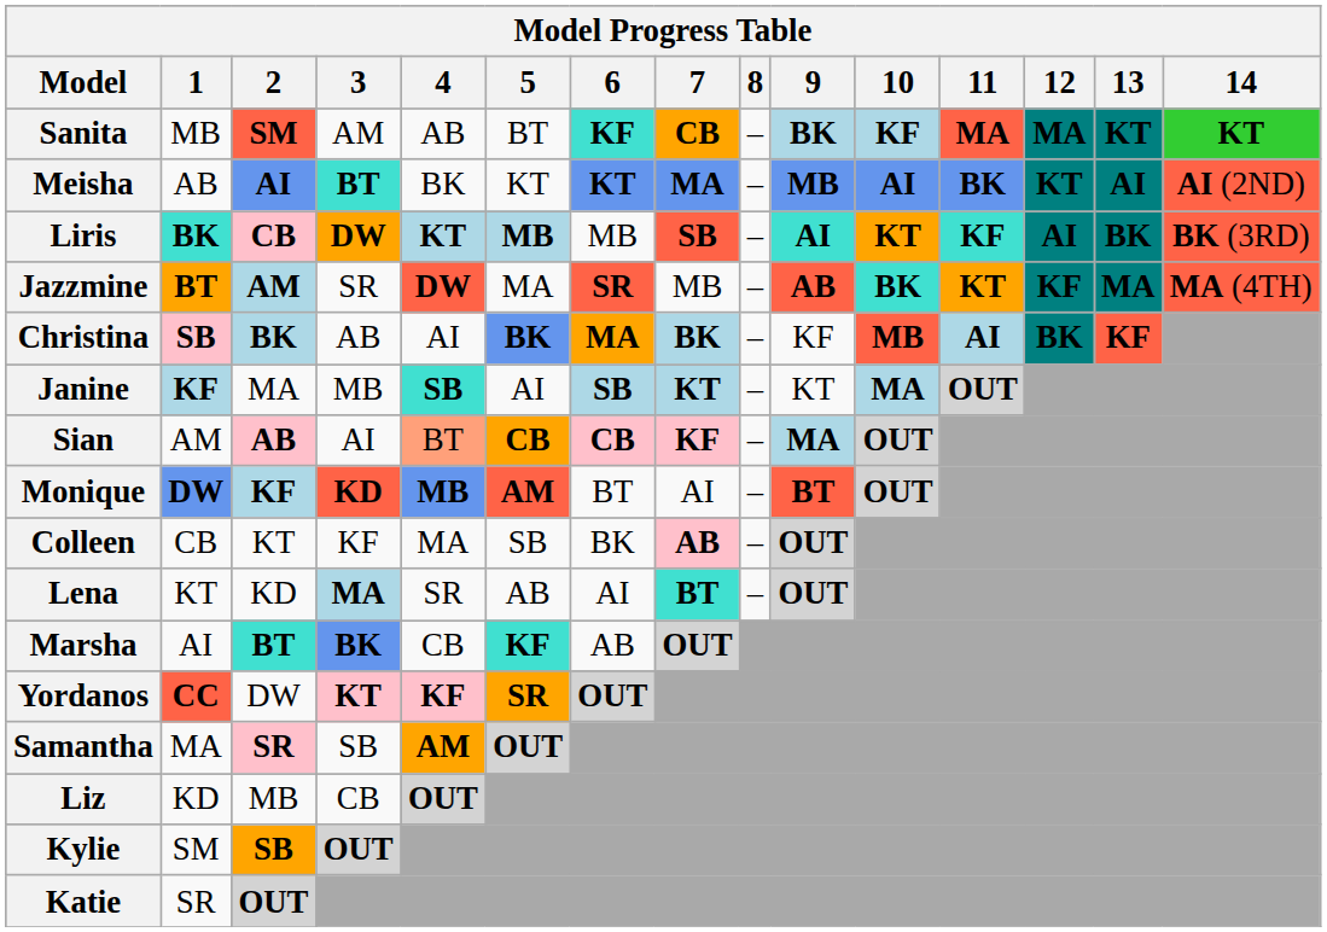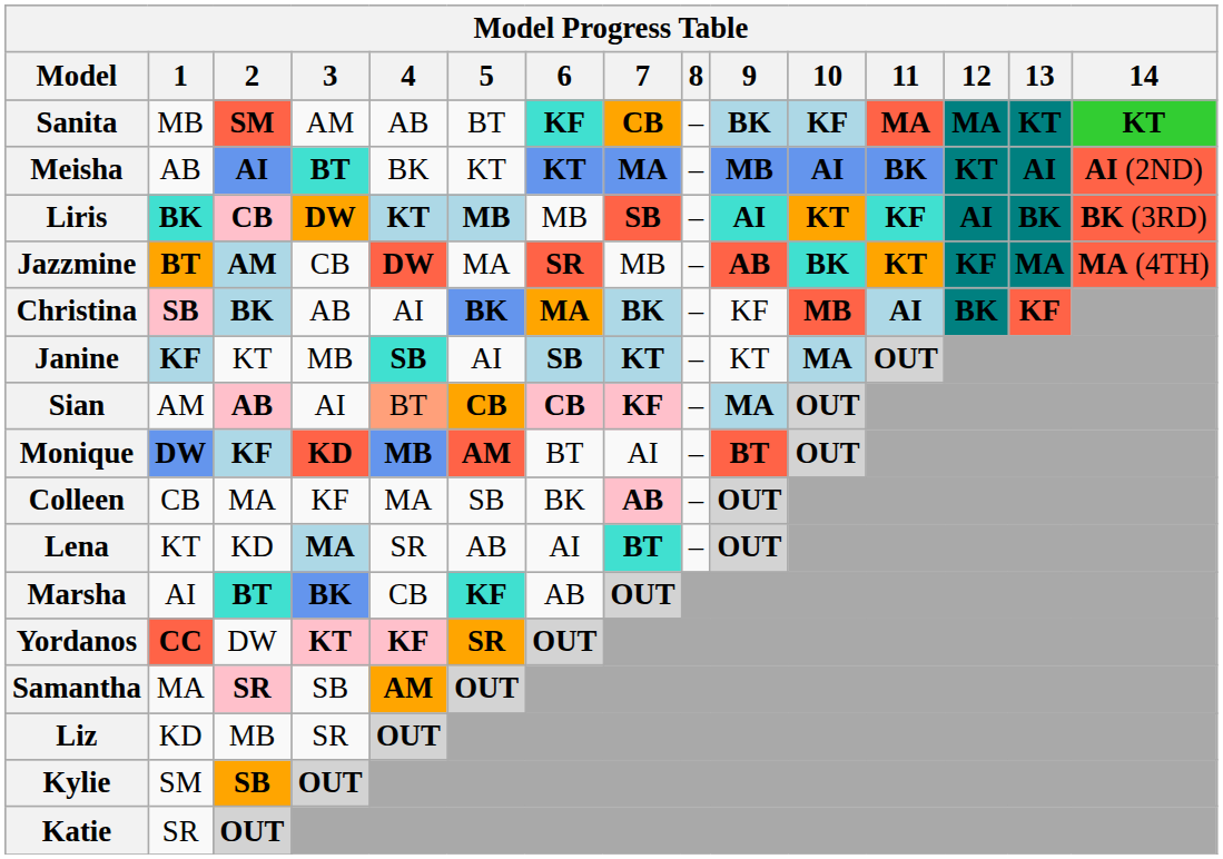 <table class="wikitable" style="text-align:center">
 <tr>
 <th colspan="15">Model Progress Table</th>
 </tr>
 <tr>
 <th><strong>Model</strong></th>
 <th>1</th>
 <th>2</th>
 <th>3</th>
 <th>4</th>
 <th>5</th>
 <th>6</th>
 <th>7</th>
 <th>8 </th>
 <th>9</th>
 <th>10</th>
 <th>11</th>
 <th>12</th>
 <th>13</th>
 <th>14</th>
 </tr>
 <tr>
 <th>Sanita</th>
 <td>MB</td>
 <td bgcolor="tomato"><strong>SM</strong></td>
 <td>AM</td>
 <td>AB</td>
 <td>BT</td>
 <td bgcolor="turquoise"><strong>KF</strong></td>
 <td bgcolor="orange"><strong>CB</strong></td>
 <td>–</td>
 <td bgcolor="lightblue"><strong>BK</strong></td>
 <td bgcolor="lightblue"><strong>KF</strong></td>
 <td bgcolor="tomato"><strong>MA</strong></td>
 <td bgcolor="teal"><strong>MA</strong></td>
 <td bgcolor="teal"><strong>KT</strong></td>
 <td bgcolor="limegreen"><strong>KT</strong></td>
 </tr>
 <tr>
 <th>Meisha</th>
 <td>AB</td>
 <td bgcolor="cornflowerblue"><strong>AI</strong></td>
 <td bgcolor="turquoise"><strong>BT</strong></td>
 <td>BK</td>
 <td>KT</td>
 <td bgcolor="cornflowerblue"><strong>KT</strong></td>
 <td bgcolor="cornflowerblue"><strong>MA</strong></td>
 <td>–</td>
 <td bgcolor="cornflowerblue"><strong>MB</strong></td>
 <td bgcolor="cornflowerblue"><strong>AI</strong></td>
 <td bgcolor="cornflowerblue"><strong>BK</strong></td>
 <td bgcolor="teal"><strong>KT</strong></td>
 <td bgcolor="teal"><strong>AI</strong></td>
 <td bgcolor="tomato"><strong>AI</strong> (2ND)</td>
 </tr>
 <tr>
 <th>Liris</th>
 <td bgcolor="turquoise"><strong>BK</strong></td>
 <td bgcolor="pink"><strong>CB</strong></td>
 <td bgcolor="orange"><strong>DW</strong></td>
 <td bgcolor="lightblue"><strong>KT</strong></td>
 <td bgcolor="lightblue"><strong>MB</strong></td>
 <td>MB</td>
 <td bgcolor="tomato"><strong>SB</strong></td>
 <td>–</td>
 <td bgcolor="turquoise"><strong>AI</strong></td>
 <td bgcolor="orange"><strong>KT</strong></td>
 <td bgcolor="turquoise"><strong>KF</strong></td>
 <td bgcolor="teal"><strong>AI</strong></td>
 <td bgcolor="teal"><strong>BK</strong></td>
 <td bgcolor="tomato"><strong>BK</strong> (3RD)</td>
 </tr>
 <tr>
 <th>Jazzmine</th>
 <td bgcolor="orange"><strong>BT</strong></td>
 <td bgcolor="lightblue"><strong>AM</strong></td>
-<td>SR</td>
+<td>CB</td>
 <td bgcolor="tomato"><strong>DW</strong></td>
 <td>MA</td>
 <td bgcolor="tomato"><strong>SR</strong></td>
 <td>MB</td>
 <td>–</td>
 <td bgcolor="tomato"><strong>AB</strong></td>
 <td bgcolor="turquoise"><strong>BK</strong></td>
 <td bgcolor="orange"><strong>KT</strong></td>
 <td bgcolor="teal"><strong>KF</strong></td>
 <td bgcolor="teal"><strong>MA</strong></td>
 <td bgcolor="tomato"><strong>MA</strong> (4TH)</td>
 </tr>
 <tr>
 <th>Christina</th>
 <td bgcolor="pink"><strong>SB</strong></td>
 <td bgcolor="lightblue"><strong>BK</strong></td>
 <td>AB</td>
 <td>AI</td>
 <td bgcolor="cornflowerblue"><strong>BK</strong></td>
 <td bgcolor="orange"><strong>MA</strong></td>
 <td bgcolor="lightblue"><strong>BK</strong></td>
 <td>–</td>
 <td>KF</td>
 <td bgcolor="tomato"><strong>MB</strong></td>
 <td bgcolor="lightblue"><strong>AI</strong></td>
 <td bgcolor="teal"><strong>BK</strong></td>
 <td bgcolor="tomato"><strong>KF</strong></td>
 <td bgcolor="darkgray"></td>
 </tr>
 <tr>
 <th>Janine</th>
 <td bgcolor="lightblue"><strong>KF</strong></td>
-<td>MA</td>
+<td>KT</td>
 <td>MB</td>
 <td bgcolor="turquoise"><strong>SB</strong></td>
 <td>AI</td>
 <td bgcolor="lightblue"><strong>SB</strong></td>
 <td bgcolor="lightblue"><strong>KT</strong></td>
 <td>–</td>
 <td>KT</td>
 <td bgcolor="lightblue"><strong>MA</strong></td>
 <td bgcolor="lightgrey"><strong>OUT</strong></td>
 <td bgcolor="darkgray" colspan="3"></td>
 </tr>
 <tr>
 <th>Sian</th>
 <td>AM</td>
 <td bgcolor="pink"><strong>AB</strong></td>
 <td>AI</td>
 <td style="background: lightsalmon;">BT</td>
 <td bgcolor="orange"><strong>CB</strong></td>
 <td bgcolor="pink"><strong>CB</strong></td>
 <td bgcolor="pink"><strong>KF</strong></td>
 <td>–</td>
 <td bgcolor="lightblue"><strong>MA</strong></td>
 <td bgcolor="lightgrey"><strong>OUT</strong></td>
 <td bgcolor="darkgray" colspan="4"></td>
 </tr>
 <tr>
 <th>Monique</th>
 <td bgcolor="cornflowerblue"><strong>DW</strong></td>
 <td style="background:lightblue;"><strong>KF</strong></td>
 <td bgcolor="tomato"><strong>KD</strong></td>
 <td bgcolor="cornflowerblue"><strong>MB</strong></td>
 <td bgcolor="tomato"><strong>AM</strong></td>
 <td>BT</td>
 <td>AI</td>
 <td>–</td>
 <td bgcolor="tomato"><strong>BT</strong></td>
 <td style="background:lightgrey;"><strong>OUT</strong></td>
 <td bgcolor="darkgray" colspan="4"></td>
 </tr>
 <tr>
 <th>Colleen</th>
 <td>CB</td>
-<td>KT</td>
+<td>MA</td>
 <td>KF</td>
 <td>MA</td>
 <td>SB</td>
 <td>BK</td>
 <td style="background:pink;"><strong>AB</strong></td>
 <td>–</td>
 <td style="background:lightgrey;"><strong>OUT</strong></td>
 <td bgcolor="darkgray" colspan="5"></td>
 </tr>
 <tr>
 <th>Lena</th>
 <td>KT</td>
 <td>KD</td>
 <td style="background:lightblue;"><strong>MA</strong></td>
 <td>SR</td>
 <td>AB</td>
 <td>AI</td>
 <td style="background:turquoise;"><strong>BT</strong></td>
 <td>–</td>
 <td style="background:lightgrey;"><strong>OUT</strong></td>
 <td bgcolor="darkgray" colspan="5"></td>
 </tr>
 <tr>
 <th>Marsha</th>
 <td>AI</td>
 <td style="background:turquoise;"><strong>BT</strong></td>
 <td bgcolor="cornflowerblue"><strong>BK</strong></td>
 <td>CB</td>
 <td style="background:turquoise;"><strong>KF</strong></td>
 <td>AB</td>
 <td style="background:lightgrey;"><strong>OUT</strong></td>
 <td bgcolor="darkgray" colspan="7"></td>
 </tr>
 <tr>
 <th>Yordanos</th>
 <td bgcolor="tomato"><strong>CC</strong></td>
 <td>DW</td>
 <td style="background:pink;"><strong>KT</strong></td>
 <td style="background:pink;"><strong>KF</strong></td>
 <td style="background:orange;"><strong>SR</strong></td>
 <td style="background:lightgrey;"><strong>OUT</strong></td>
 <td bgcolor="darkgray" colspan="8"></td>
 </tr>
 <tr>
 <th>Samantha</th>
 <td>MA</td>
 <td style="background:pink;"><strong>SR</strong></td>
 <td>SB</td>
 <td style="background:orange;"><strong>AM</strong></td>
 <td style="background:lightgrey;"><strong>OUT</strong></td>
 <td bgcolor="darkgray" colspan="9"></td>
 </tr>
 <tr>
 <th>Liz</th>
 <td>KD</td>
 <td>MB</td>
-<td>CB</td>
+<td>SR</td>
 <td style="background:lightgrey;"><strong>OUT</strong></td>
 <td bgcolor="darkgray" colspan="10"></td>
 </tr>
 <tr>
 <th>Kylie</th>
 <td>SM</td>
 <td style="background:orange;"><strong>SB</strong></td>
 <td style="background:lightgrey;"><strong>OUT</strong></td>
 <td bgcolor="darkgray" colspan="11"></td>
 </tr>
 <tr>
 <th>Katie</th>
 <td>SR</td>
 <td style="background:lightgrey;"><strong>OUT</strong></td>
 <td bgcolor="darkgray" colspan="12"></td>
 </tr>
 </table>
